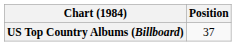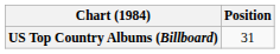 <table class="wikitable plainrowheaders" style="text-align:center">
 <tr>
 <th scope="col">Chart (1984)</th>
 <th scope="col">Position</th>
 </tr>
 <tr>
 <th scope="row">US Top Country Albums (<em>Billboard</em>)</th>
-<td>37</td>
+<td>31</td>
 </tr>
 </table>
